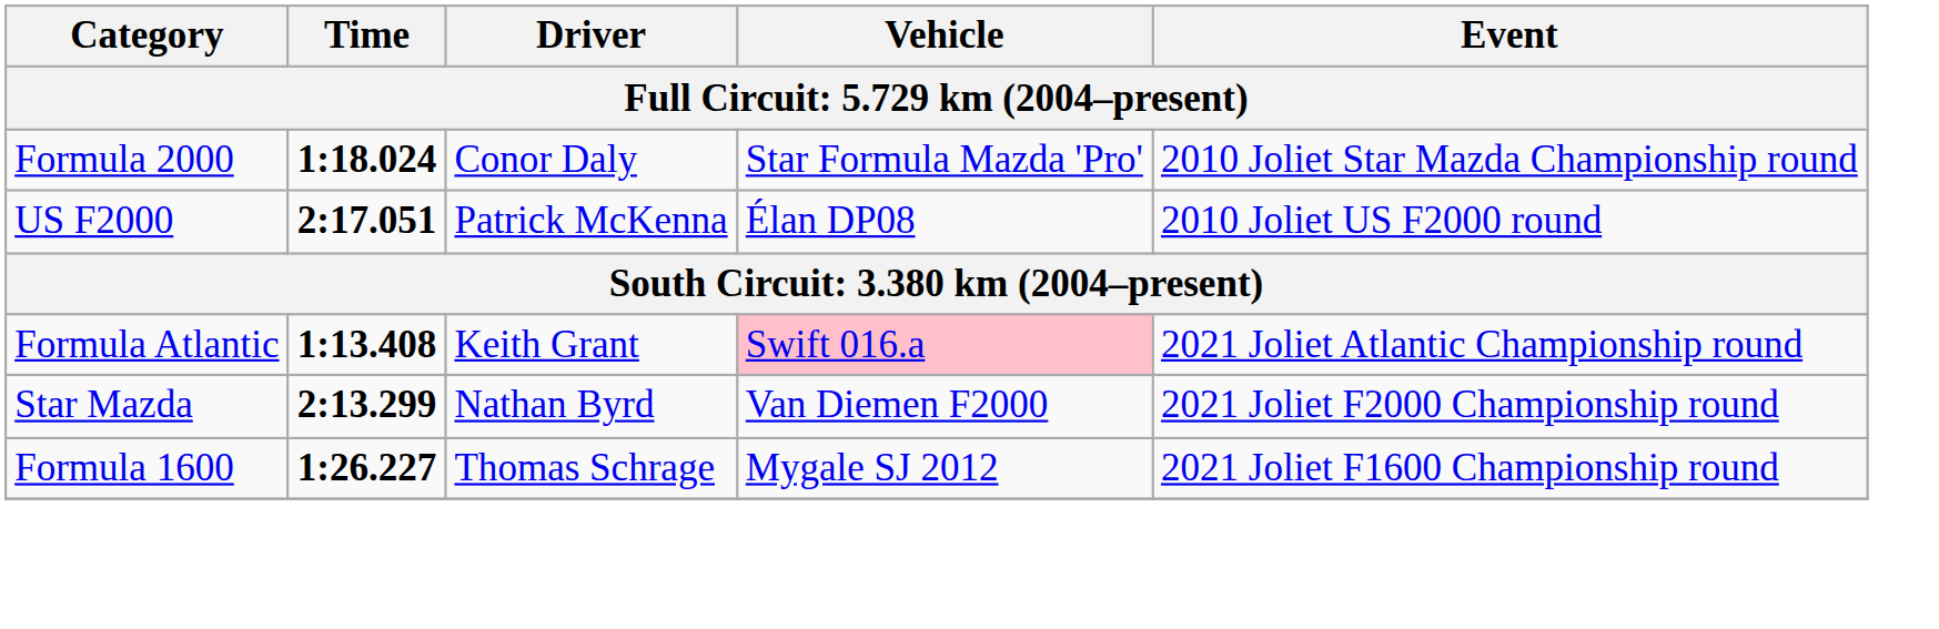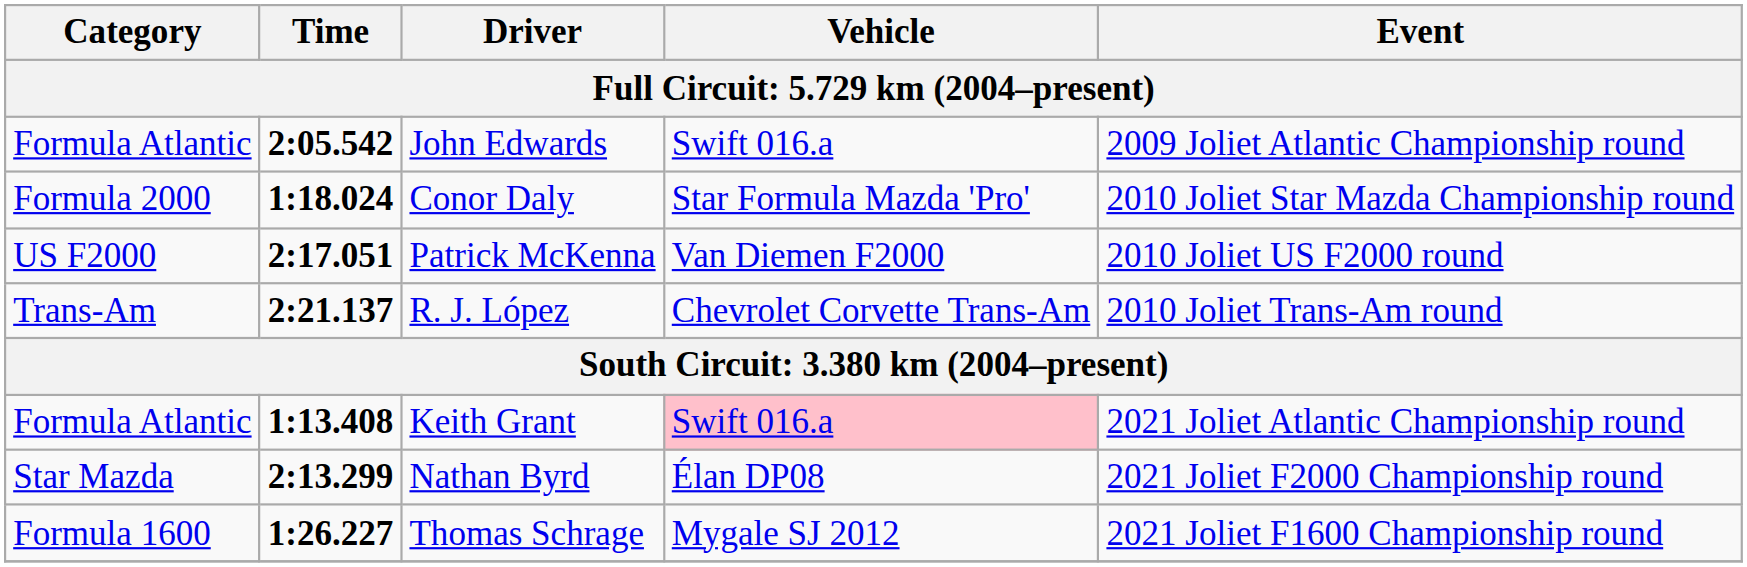 <table class="wikitable">
 <tr>
 <th>Category</th>
 <th>Time</th>
 <th>Driver</th>
 <th>Vehicle</th>
 <th>Event</th>
 </tr>
 <tr>
 <th colspan=5>Full Circuit: 5.729 km (2004–present)</th>
 </tr>
 <tr>
+<td><a href='#'>Formula Atlantic</a></td>
+<td><strong>2:05.542</strong></td>
+<td><a href='#'>John Edwards</a></td>
+<td><a href='#'>Swift 016.a</a></td>
+<td><a href='#'>2009 Joliet Atlantic Championship round</a></td>
+</tr>
+<tr>
 <td><a href='#'>Formula 2000</a></td>
 <td><strong>1:18.024</strong></td>
 <td><a href='#'>Conor Daly</a></td>
 <td><a href='#'>Star Formula Mazda 'Pro'</a></td>
 <td><a href='#'>2010 Joliet Star Mazda Championship round</a></td>
 </tr>
 <tr>
 <td><a href='#'>US F2000</a></td>
 <td><strong>2:17.051</strong></td>
 <td><a href='#'>Patrick McKenna</a></td>
-<td><a href='#'>Élan DP08</a></td>
+<td><a href='#'>Van Diemen F2000</a></td>
 <td><a href='#'>2010 Joliet US F2000 round</a></td>
+</tr>
+<tr>
+<td><a href='#'>Trans-Am</a></td>
+<td><strong>2:21.137</strong></td>
+<td><a href='#'>R. J. López</a></td>
+<td><a href='#'>Chevrolet Corvette Trans-Am</a></td>
+<td><a href='#'>2010 Joliet Trans-Am round</a></td>
 </tr>
 <tr>
 <th colspan=5>South Circuit: 3.380 km (2004–present)</th>
 </tr>
 <tr>
 <td><a href='#'>Formula Atlantic</a></td>
 <td><strong>1:13.408</strong></td>
 <td><a href='#'>Keith Grant</a></td>
 <td style="background: pink;"><a href='#'>Swift 016.a</a></td>
 <td><a href='#'>2021 Joliet Atlantic Championship round</a></td>
 </tr>
 <tr>
 <td><a href='#'>Star Mazda</a></td>
 <td><strong>2:13.299</strong></td>
 <td><a href='#'>Nathan Byrd</a></td>
-<td><a href='#'>Van Diemen F2000</a></td>
+<td><a href='#'>Élan DP08</a></td>
 <td><a href='#'>2021 Joliet F2000 Championship round</a></td>
 </tr>
 <tr>
 <td><a href='#'>Formula 1600</a></td>
 <td><strong>1:26.227</strong></td>
 <td><a href='#'>Thomas Schrage</a></td>
 <td><a href='#'>Mygale SJ 2012</a></td>
 <td><a href='#'>2021 Joliet F1600 Championship round</a></td>
 </tr>
 <tr>
 </tr>
 </table>
